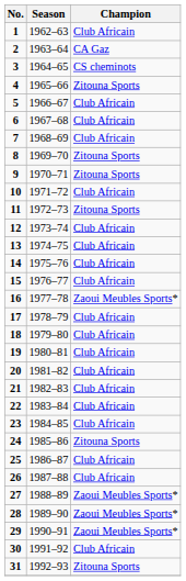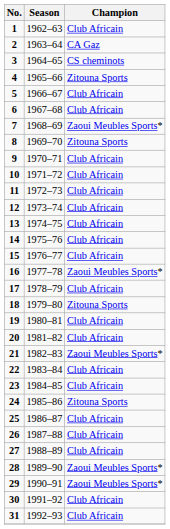 <table class="wikitable">
 <tr>
 <th>No.</th>
 <th>Season</th>
 <th>Champion</th>
 </tr>
 <tr>
 <td align="center"><strong>1</strong></td>
 <td>1962–63</td>
 <td><a href='#'>Club Africain</a></td>
 </tr>
 <tr>
 <td align="center"><strong>2</strong></td>
 <td>1963–64</td>
 <td><a href='#'>CA Gaz</a></td>
 </tr>
 <tr>
 <td align="center"><strong>3</strong></td>
 <td>1964–65</td>
 <td><a href='#'>CS cheminots</a></td>
 </tr>
 <tr>
 <td align="center"><strong>4</strong></td>
 <td>1965–66</td>
 <td><a href='#'>Zitouna Sports</a></td>
 </tr>
 <tr>
 <td align="center"><strong>5</strong></td>
 <td>1966–67</td>
 <td><a href='#'>Club Africain</a></td>
 </tr>
 <tr>
 <td align="center"><strong>6</strong></td>
 <td>1967–68</td>
 <td><a href='#'>Club Africain</a></td>
 </tr>
 <tr>
 <td align="center"><strong>7</strong></td>
 <td>1968–69</td>
-<td><a href='#'>Club Africain</a></td>
+<td><a href='#'>Zaoui Meubles Sports</a>*</td>
 </tr>
 <tr>
 <td align="center"><strong>8</strong></td>
 <td>1969–70</td>
 <td><a href='#'>Zitouna Sports</a></td>
 </tr>
 <tr>
 <td align="center"><strong>9</strong></td>
 <td>1970–71</td>
-<td><a href='#'>Zitouna Sports</a></td>
+<td><a href='#'>Club Africain</a></td>
 </tr>
 <tr>
 <td align="center"><strong>10</strong></td>
 <td>1971–72</td>
 <td><a href='#'>Club Africain</a></td>
 </tr>
 <tr>
 <td align="center"><strong>11</strong></td>
 <td>1972–73</td>
-<td><a href='#'>Zitouna Sports</a></td>
+<td><a href='#'>Club Africain</a></td>
 </tr>
 <tr>
 <td align="center"><strong>12</strong></td>
 <td>1973–74</td>
 <td><a href='#'>Club Africain</a></td>
 </tr>
 <tr>
 <td align="center"><strong>13</strong></td>
 <td>1974–75</td>
 <td><a href='#'>Club Africain</a></td>
 </tr>
 <tr>
 <td align="center"><strong>14</strong></td>
 <td>1975–76</td>
 <td><a href='#'>Club Africain</a></td>
 </tr>
 <tr>
 <td align="center"><strong>15</strong></td>
 <td>1976–77</td>
 <td><a href='#'>Club Africain</a></td>
 </tr>
 <tr>
 <td align="center"><strong>16</strong></td>
 <td>1977–78</td>
 <td><a href='#'>Zaoui Meubles Sports</a>*</td>
 </tr>
 <tr>
 <td align="center"><strong>17</strong></td>
 <td>1978–79</td>
 <td><a href='#'>Club Africain</a></td>
 </tr>
 <tr>
 <td align="center"><strong>18</strong></td>
 <td>1979–80</td>
-<td><a href='#'>Club Africain</a></td>
+<td><a href='#'>Zitouna Sports</a></td>
 </tr>
 <tr>
 <td align="center"><strong>19</strong></td>
 <td>1980–81</td>
 <td><a href='#'>Club Africain</a></td>
 </tr>
 <tr>
 <td align="center"><strong>20</strong></td>
 <td>1981–82</td>
 <td><a href='#'>Club Africain</a></td>
 </tr>
 <tr>
 <td align="center"><strong>21</strong></td>
 <td>1982–83</td>
-<td><a href='#'>Club Africain</a></td>
+<td><a href='#'>Zaoui Meubles Sports</a>*</td>
 </tr>
 <tr>
 <td align="center"><strong>22</strong></td>
 <td>1983–84</td>
 <td><a href='#'>Club Africain</a></td>
 </tr>
 <tr>
 <td align="center"><strong>23</strong></td>
 <td>1984–85</td>
 <td><a href='#'>Club Africain</a></td>
 </tr>
 <tr>
 <td align="center"><strong>24</strong></td>
 <td>1985–86</td>
 <td><a href='#'>Zitouna Sports</a></td>
 </tr>
 <tr>
 <td align="center"><strong>25</strong></td>
 <td>1986–87</td>
 <td><a href='#'>Club Africain</a></td>
 </tr>
 <tr>
 <td align="center"><strong>26</strong></td>
 <td>1987–88</td>
 <td><a href='#'>Club Africain</a></td>
 </tr>
 <tr>
 <td align="center"><strong>27</strong></td>
 <td>1988–89</td>
-<td><a href='#'>Zaoui Meubles Sports</a>*</td>
+<td><a href='#'>Club Africain</a></td>
 </tr>
 <tr>
 <td align="center"><strong>28</strong></td>
 <td>1989–90</td>
 <td><a href='#'>Zaoui Meubles Sports</a>*</td>
 </tr>
 <tr>
 <td align="center"><strong>29</strong></td>
 <td>1990–91</td>
 <td><a href='#'>Zaoui Meubles Sports</a>*</td>
 </tr>
 <tr>
 <td align="center"><strong>30</strong></td>
 <td>1991–92</td>
 <td><a href='#'>Club Africain</a></td>
 </tr>
 <tr>
 <td align="center"><strong>31</strong></td>
 <td>1992–93</td>
-<td><a href='#'>Zitouna Sports</a></td>
+<td><a href='#'>Club Africain</a></td>
 </tr>
 <tr>
 </tr>
 </table>
